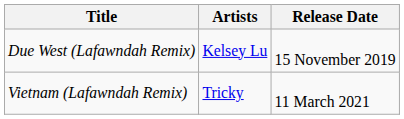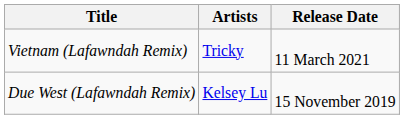 <table class="wikitable sortable">
 <tr>
 <th>Title</th>
 <th>Artists</th>
 <th>Release Date</th>
 </tr>
 <tr>
+<td><em>Vietnam (Lafawndah Remix)</em></td>
+<td><a href='#'>Tricky</a></td>
+<td><br>11 March 2021</td>
+</tr>
+<tr>
 <td><em>Due West (Lafawndah Remix)</em></td>
 <td><a href='#'>Kelsey Lu</a></td>
 <td><br>15 November 2019</td>
 </tr>
-<tr>
-<td><em>Vietnam (Lafawndah Remix)</em></td>
-<td><a href='#'>Tricky</a></td>
-<td><br>11 March 2021</td>
-</tr>
 </table>
